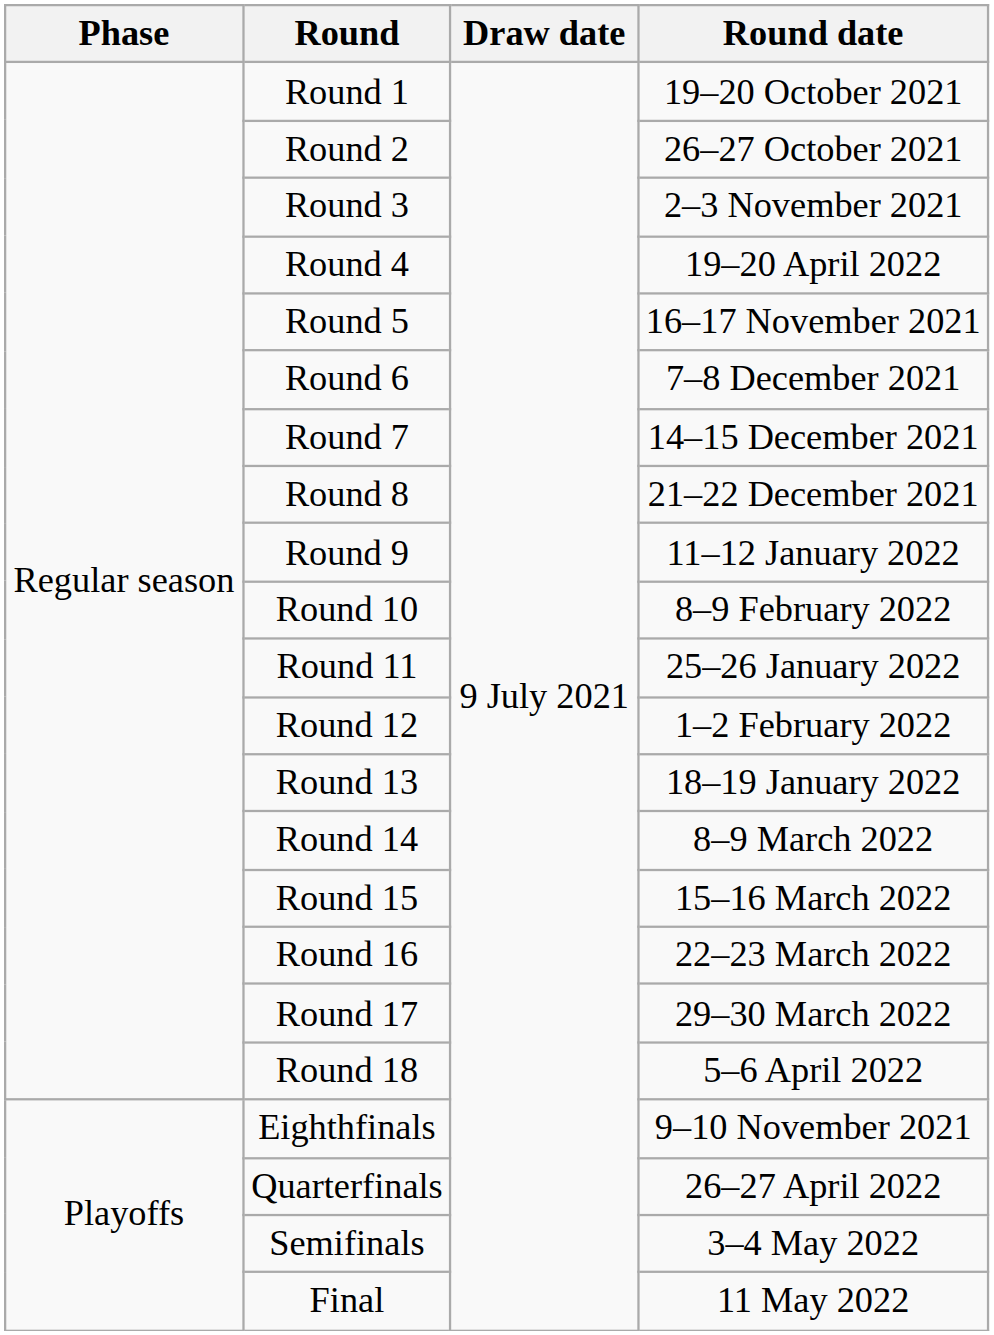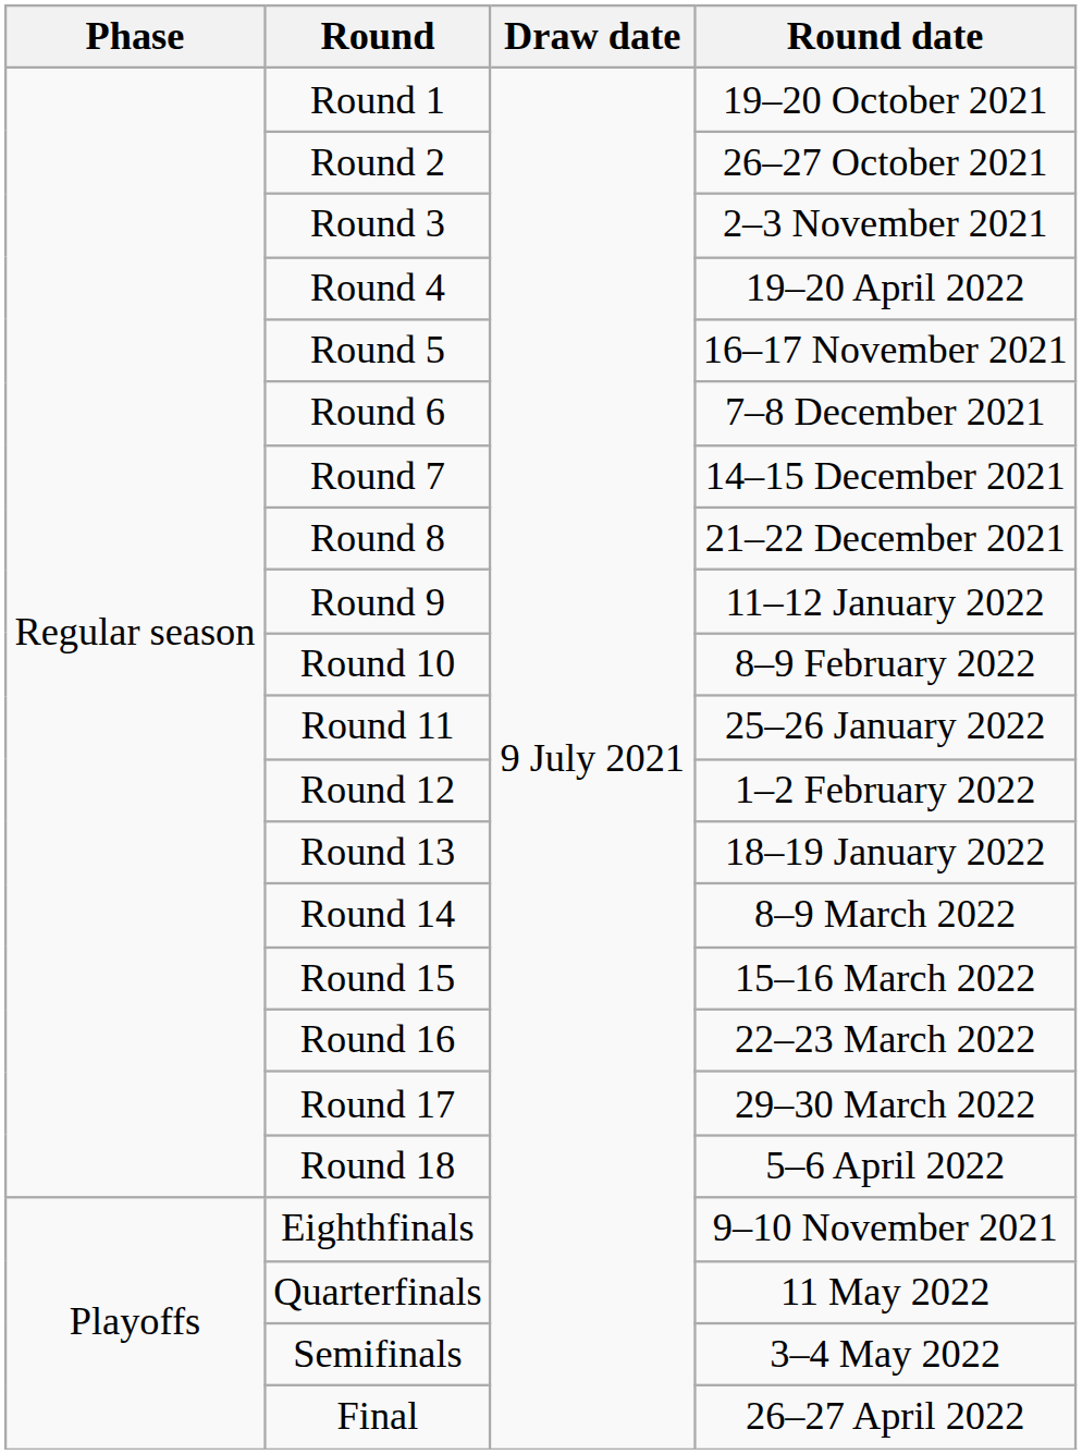 <table class="wikitable" style="text-align:center">
 <tr>
 <th>Phase</th>
 <th>Round</th>
 <th>Draw date</th>
 <th>Round date</th>
 </tr>
 <tr>
 <td rowspan="18">Regular season</td>
 <td>Round 1</td>
 <td rowspan="22">9 July 2021</td>
 <td>19–20 October 2021</td>
 </tr>
 <tr>
 <td>Round 2</td>
 <td>26–27 October 2021</td>
 </tr>
 <tr>
 <td>Round 3</td>
 <td>2–3 November 2021</td>
 </tr>
 <tr>
 <td>Round 4</td>
 <td>19–20 April 2022</td>
 </tr>
 <tr>
 <td>Round 5</td>
 <td>16–17 November 2021</td>
 </tr>
 <tr>
 <td>Round 6</td>
 <td>7–8 December 2021</td>
 </tr>
 <tr>
 <td>Round 7</td>
 <td>14–15 December 2021</td>
 </tr>
 <tr>
 <td>Round 8</td>
 <td>21–22 December 2021</td>
 </tr>
 <tr>
 <td>Round 9</td>
 <td>11–12 January 2022</td>
 </tr>
 <tr>
 <td>Round 10</td>
 <td>8–9 February 2022</td>
 </tr>
 <tr>
 <td>Round 11</td>
 <td>25–26 January 2022</td>
 </tr>
 <tr>
 <td>Round 12</td>
 <td>1–2 February 2022</td>
 </tr>
 <tr>
 <td>Round 13</td>
 <td>18–19 January 2022</td>
 </tr>
 <tr>
 <td>Round 14</td>
 <td>8–9 March 2022</td>
 </tr>
 <tr>
 <td>Round 15</td>
 <td>15–16 March 2022</td>
 </tr>
 <tr>
 <td>Round 16</td>
 <td>22–23 March 2022</td>
 </tr>
 <tr>
 <td>Round 17</td>
 <td>29–30 March 2022</td>
 </tr>
 <tr>
 <td>Round 18</td>
 <td>5–6 April 2022</td>
 </tr>
 <tr>
 <td rowspan="4">Playoffs</td>
 <td>Eighthfinals</td>
 <td>9–10 November 2021</td>
 </tr>
 <tr>
 <td>Quarterfinals</td>
-<td>26–27 April 2022</td>
+<td>11 May 2022</td>
 </tr>
 <tr>
 <td>Semifinals</td>
 <td>3–4 May 2022</td>
 </tr>
 <tr>
 <td>Final</td>
-<td>11 May 2022</td>
+<td>26–27 April 2022</td>
 </tr>
 </table>
